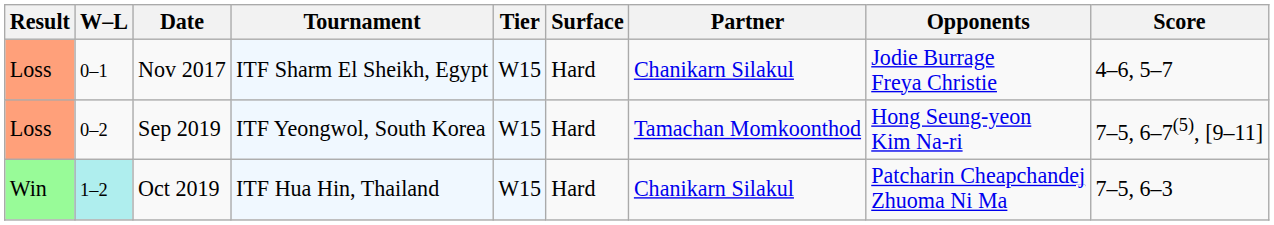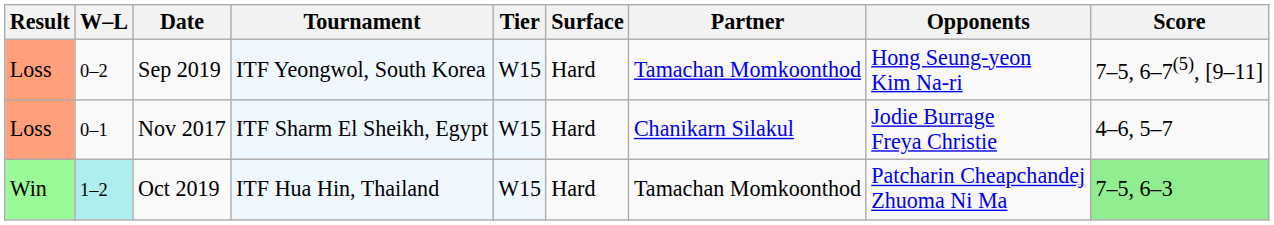 <table class="sortable wikitable">
 <tr>
 <th>Result</th>
 <th class="unsortable">W–L</th>
 <th>Date</th>
 <th>Tournament</th>
 <th>Tier</th>
 <th>Surface</th>
 <th>Partner</th>
 <th>Opponents</th>
 <th class="unsortable">Score</th>
 </tr>
 <tr>
 <td style="background:#ffa07a;">Loss</td>
+<td><small>0–2</small></td>
+<td>Sep 2019</td>
+<td style="background:#f0f8ff;">ITF Yeongwol, South Korea</td>
+<td style="background:#f0f8ff;">W15</td>
+<td>Hard</td>
+<td> <a href='#'>Tamachan Momkoonthod</a></td>
+<td> <a href='#'>Hong Seung-yeon</a> <br>  <a href='#'>Kim Na-ri</a></td>
+<td>7–5, 6–7<sup>(5)</sup>, [9–11]</td>
+</tr>
+<tr>
+<td style="background:#ffa07a;">Loss</td>
 <td><small>0–1</small></td>
 <td>Nov 2017</td>
 <td style="background:#f0f8ff;">ITF Sharm El Sheikh, Egypt</td>
 <td style="background:#f0f8ff;">W15</td>
 <td>Hard</td>
 <td> <a href='#'>Chanikarn Silakul</a></td>
 <td> <a href='#'>Jodie Burrage</a> <br>  <a href='#'>Freya Christie</a></td>
 <td>4–6, 5–7</td>
 </tr>
 <tr>
-<td style="background:#ffa07a;">Loss</td>
-<td><small>0–2</small></td>
-<td>Sep 2019</td>
-<td style="background:#f0f8ff;">ITF Yeongwol, South Korea</td>
-<td style="background:#f0f8ff;">W15</td>
-<td>Hard</td>
-<td> <a href='#'>Tamachan Momkoonthod</a></td>
-<td> <a href='#'>Hong Seung-yeon</a> <br>  <a href='#'>Kim Na-ri</a></td>
-<td>7–5, 6–7<sup>(5)</sup>, [9–11]</td>
-</tr>
-<tr>
 <td style="background:#98fb98;">Win</td>
 <td style="background: paleturquoise;"><small>1–2</small></td>
 <td>Oct 2019</td>
 <td style="background:#f0f8ff;">ITF Hua Hin, Thailand</td>
 <td style="background:#f0f8ff;">W15</td>
 <td>Hard</td>
-<td> <a href='#'>Chanikarn Silakul</a></td>
+<td> Tamachan Momkoonthod</td>
 <td> <a href='#'>Patcharin Cheapchandej</a> <br>  <a href='#'>Zhuoma Ni Ma</a></td>
-<td>7–5, 6–3</td>
+<td style="background: lightgreen;">7–5, 6–3</td>
 </tr>
 </table>
